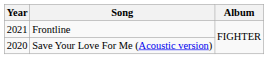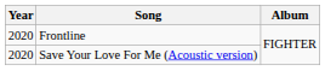 <table class="wikitable">
 <tr>
 <th>Year</th>
 <th>Song</th>
 <th>Album</th>
 </tr>
 <tr>
-<td>2021</td>
+<td>2020</td>
 <td>Frontline</td>
 <td rowspan="2">FIGHTER</td>
 </tr>
 <tr>
 <td>2020</td>
 <td>Save Your Love For Me (<a href='#'>Acoustic version</a>)</td>
 </tr>
 </table>
